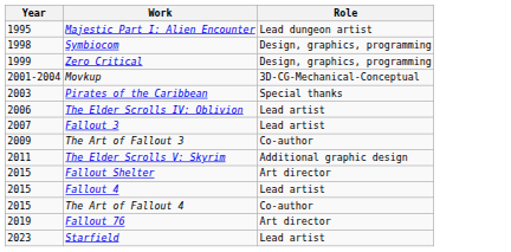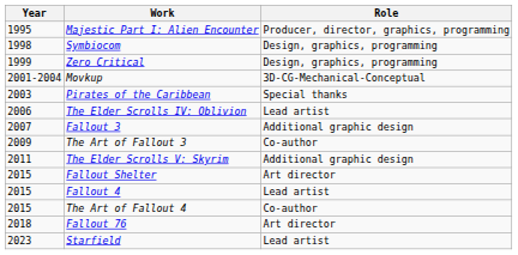 <table class="wikitable">
 <tr>
 <th>Year</th>
 <th>Work</th>
 <th>Role</th>
 </tr>
 <tr>
 <td>1995</td>
 <td><em><a href='#'>Majestic Part I: Alien Encounter</a></em></td>
-<td>Lead dungeon artist</td>
+<td>Producer, director, graphics, programming</td>
 </tr>
 <tr>
 <td>1998</td>
 <td><em><a href='#'>Symbiocom</a></em></td>
 <td>Design, graphics, programming</td>
 </tr>
 <tr>
 <td>1999</td>
 <td><em><a href='#'>Zero Critical</a></em></td>
 <td>Design, graphics, programming</td>
 </tr>
 <tr>
 <td>2001-2004</td>
 <td><em>Movkup</em></td>
 <td>3D-CG-Mechanical-Conceptual</td>
 </tr>
 <tr>
 <td>2003</td>
 <td><em><a href='#'>Pirates of the Caribbean</a></em></td>
 <td>Special thanks</td>
 </tr>
 <tr>
 <td>2006</td>
 <td><em><a href='#'>The Elder Scrolls IV: Oblivion</a></em></td>
 <td>Lead artist</td>
 </tr>
 <tr>
 <td>2007</td>
 <td><em><a href='#'>Fallout 3</a></em></td>
-<td>Lead artist</td>
+<td>Additional graphic design</td>
 </tr>
 <tr>
 <td>2009</td>
 <td><em>The Art of Fallout 3</em></td>
 <td>Co-author</td>
 </tr>
 <tr>
 <td>2011</td>
 <td><em><a href='#'>The Elder Scrolls V: Skyrim</a></em></td>
 <td>Additional graphic design</td>
 </tr>
 <tr>
 <td>2015</td>
 <td><em><a href='#'>Fallout Shelter</a></em></td>
 <td>Art director</td>
 </tr>
 <tr>
 <td>2015</td>
 <td><em><a href='#'>Fallout 4</a></em></td>
 <td>Lead artist</td>
 </tr>
 <tr>
 <td>2015</td>
 <td><em>The Art of Fallout 4</em></td>
 <td>Co-author</td>
 </tr>
 <tr>
-<td>2019</td>
+<td>2018</td>
 <td><em><a href='#'>Fallout 76</a></em></td>
 <td>Art director</td>
 </tr>
 <tr>
 <td>2023</td>
 <td><em><a href='#'>Starfield</a></em></td>
 <td>Lead artist</td>
 </tr>
 </table>
